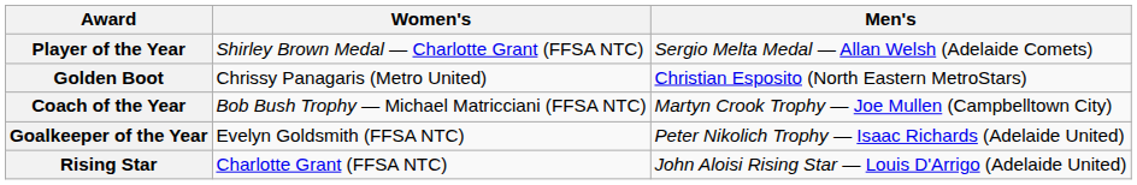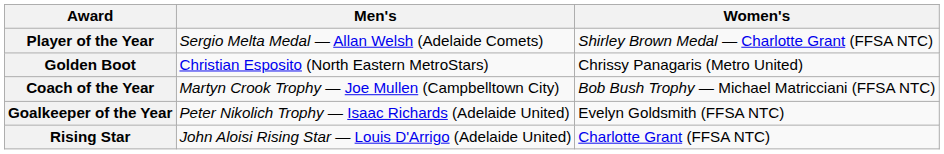 <table class="wikitable">
 <tr>
 <th>Award</th>
+<th>Men's</th>
 <th>Women's</th>
-<th>Men's</th>
 </tr>
 <tr>
 <th>Player of the Year</th>
+<td><em>Sergio Melta Medal</em> — <a href='#'>Allan Welsh</a> (Adelaide Comets)</td>
 <td><em>Shirley Brown Medal</em> — <a href='#'>Charlotte Grant</a> (FFSA NTC)</td>
-<td><em>Sergio Melta Medal</em> — <a href='#'>Allan Welsh</a> (Adelaide Comets)</td>
 </tr>
 <tr>
 <th>Golden Boot</th>
+<td><a href='#'>Christian Esposito</a> (North Eastern MetroStars)</td>
 <td>Chrissy Panagaris (Metro United)</td>
-<td><a href='#'>Christian Esposito</a> (North Eastern MetroStars)</td>
 </tr>
 <tr>
 <th>Coach of the Year</th>
+<td><em>Martyn Crook Trophy</em> — <a href='#'>Joe Mullen</a> (Campbelltown City)</td>
 <td><em>Bob Bush Trophy</em> — Michael Matricciani (FFSA NTC)</td>
-<td><em>Martyn Crook Trophy</em> — <a href='#'>Joe Mullen</a> (Campbelltown City)</td>
 </tr>
 <tr>
 <th>Goalkeeper of the Year</th>
+<td><em>Peter Nikolich Trophy</em> — <a href='#'>Isaac Richards</a> (Adelaide United)</td>
 <td>Evelyn Goldsmith (FFSA NTC)</td>
-<td><em>Peter Nikolich Trophy</em> — <a href='#'>Isaac Richards</a> (Adelaide United)</td>
 </tr>
 <tr>
 <th>Rising Star</th>
+<td><em>John Aloisi Rising Star</em> — <a href='#'>Louis D'Arrigo</a> (Adelaide United)</td>
 <td><a href='#'>Charlotte Grant</a> (FFSA NTC)</td>
-<td><em>John Aloisi Rising Star</em> — <a href='#'>Louis D'Arrigo</a> (Adelaide United)</td>
 </tr>
 </table>
